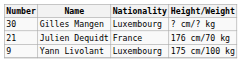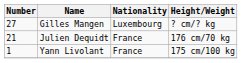 <table class="wikitable">
 <tr>
 <th>Number</th>
 <th>Name</th>
 <th>Nationality</th>
 <th>Height/Weight</th>
 </tr>
 <tr>
-<td>30</td>
+<td>27</td>
 <td>Gilles Mangen</td>
 <td> Luxembourg</td>
 <td>? cm/? kg</td>
 </tr>
 <tr>
 <td>21</td>
 <td>Julien Dequidt</td>
 <td> France</td>
 <td>176 cm/70 kg</td>
 </tr>
 <tr>
-<td>9</td>
+<td>1</td>
 <td>Yann Livolant</td>
-<td> Luxembourg</td>
+<td> France</td>
 <td>175 cm/100 kg</td>
 </tr>
 <tr>
 </tr>
 </table>
